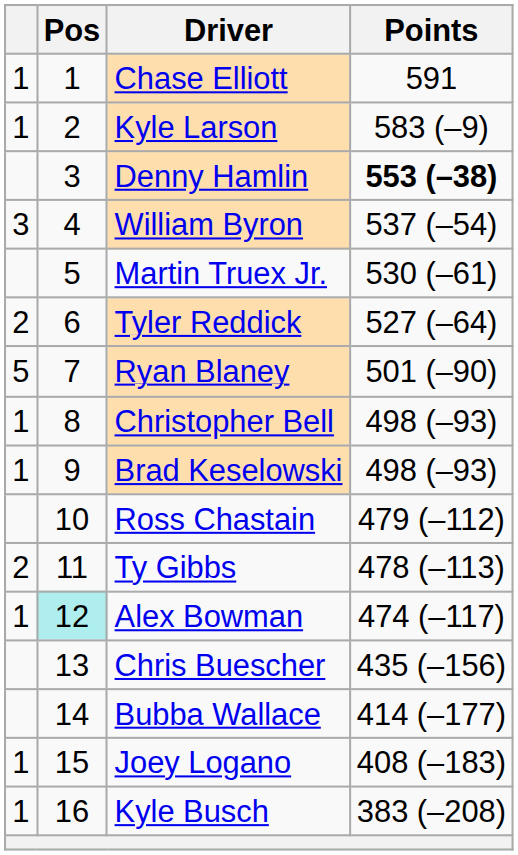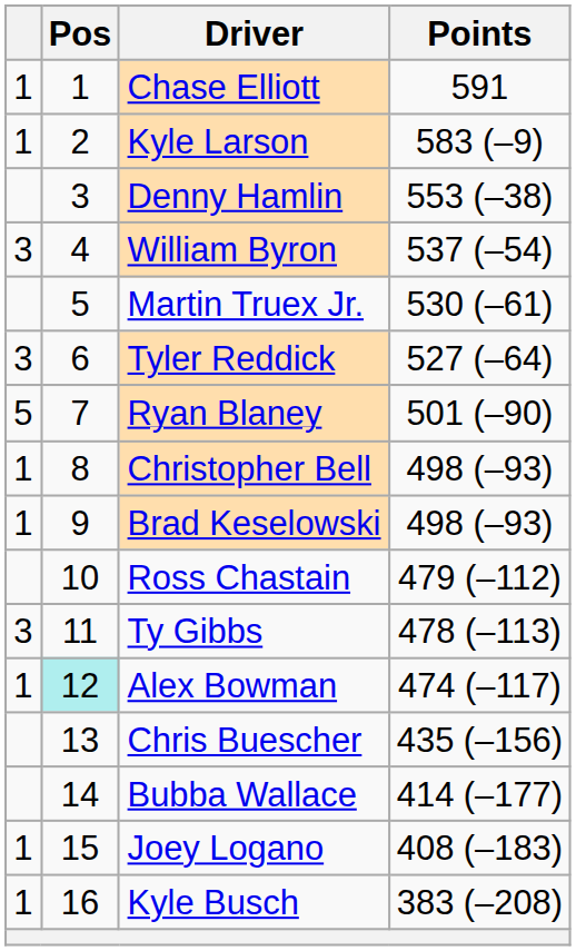 <table class="wikitable" style="font-size: 95%;">
 <tr>
 <th></th>
 <th>Pos</th>
 <th>Driver</th>
 <th>Points</th>
 </tr>
 <tr>
 <td align="left"> 1</td>
 <td style="text-align:center;">1</td>
 <td style="background:#FFDEAD;"><a href='#'>Chase Elliott</a></td>
 <td style="text-align:center;">591</td>
 </tr>
 <tr>
 <td align="left"> 1</td>
 <td style="text-align:center;">2</td>
 <td style="background:#FFDEAD;"><a href='#'>Kyle Larson</a></td>
 <td style="text-align:center;">583 (–9)</td>
 </tr>
 <tr>
 <td align="left"></td>
 <td style="text-align:center;">3</td>
 <td style="background:#FFDEAD;"><a href='#'>Denny Hamlin</a></td>
-<td style="text-align:center;"><strong>553 (–38)</strong></td>
+<td style="text-align:center;">553 (–38)</td>
 </tr>
 <tr>
 <td align="left"> 3</td>
 <td style="text-align:center;">4</td>
 <td style="background:#FFDEAD;"><a href='#'>William Byron</a></td>
 <td style="text-align:center;">537 (–54)</td>
 </tr>
 <tr>
 <td align="left"></td>
 <td style="text-align:center;">5</td>
 <td><a href='#'>Martin Truex Jr.</a></td>
 <td style="text-align:center;">530 (–61)</td>
 </tr>
 <tr>
-<td align="left"> 2</td>
+<td align="left"> 3</td>
 <td style="text-align:center;">6</td>
 <td style="background:#FFDEAD;"><a href='#'>Tyler Reddick</a></td>
 <td style="text-align:center;">527 (–64)</td>
 </tr>
 <tr>
 <td align="left"> 5</td>
 <td style="text-align:center;">7</td>
 <td style="background:#FFDEAD;"><a href='#'>Ryan Blaney</a></td>
 <td style="text-align:center;">501 (–90)</td>
 </tr>
 <tr>
 <td align="left"> 1</td>
 <td style="text-align:center;">8</td>
 <td style="background:#FFDEAD;"><a href='#'>Christopher Bell</a></td>
 <td style="text-align:center;">498 (–93)</td>
 </tr>
 <tr>
 <td align="left"> 1</td>
 <td style="text-align:center;">9</td>
 <td style="background:#FFDEAD;"><a href='#'>Brad Keselowski</a></td>
 <td style="text-align:center;">498 (–93)</td>
 </tr>
 <tr>
 <td align="left"></td>
 <td style="text-align:center;">10</td>
 <td><a href='#'>Ross Chastain</a></td>
 <td style="text-align:center;">479 (–112)</td>
 </tr>
 <tr>
-<td align="left"> 2</td>
+<td align="left"> 3</td>
 <td style="text-align:center;">11</td>
 <td><a href='#'>Ty Gibbs</a></td>
 <td style="text-align:center;">478 (–113)</td>
 </tr>
 <tr>
 <td align="left"> 1</td>
 <td style="background: paleturquoise; text-align:center;">12</td>
 <td><a href='#'>Alex Bowman</a></td>
 <td style="text-align:center;">474 (–117)</td>
 </tr>
 <tr>
 <td align="left"></td>
 <td style="text-align:center;">13</td>
 <td><a href='#'>Chris Buescher</a></td>
 <td style="text-align:center;">435 (–156)</td>
 </tr>
 <tr>
 <td align="left"></td>
 <td style="text-align:center;">14</td>
 <td><a href='#'>Bubba Wallace</a></td>
 <td style="text-align:center;">414 (–177)</td>
 </tr>
 <tr>
 <td align="left"> 1</td>
 <td style="text-align:center;">15</td>
 <td><a href='#'>Joey Logano</a></td>
 <td style="text-align:center;">408 (–183)</td>
 </tr>
 <tr>
 <td align="left"> 1</td>
 <td style="text-align:center;">16</td>
 <td><a href='#'>Kyle Busch</a></td>
 <td style="text-align:center;">383 (–208)</td>
 </tr>
 <tr class="sortbottom">
 <th colspan="9"></th>
 </tr>
 </table>
